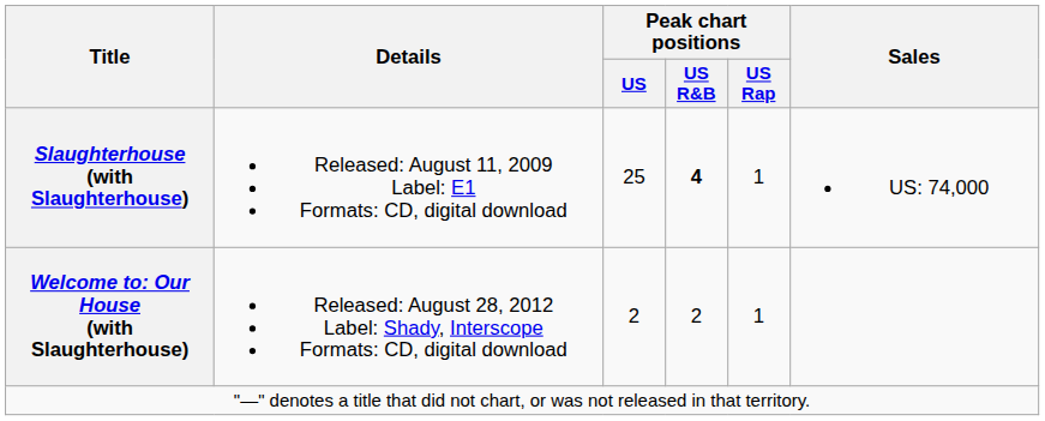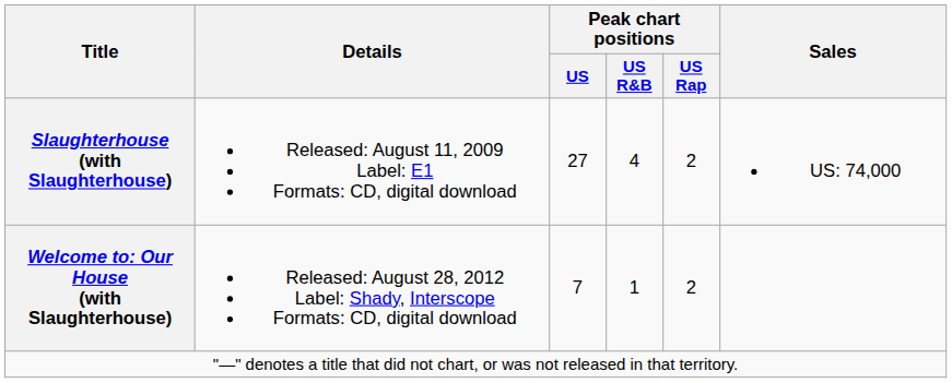 <table class="wikitable plainrowheaders" style="text-align:center;">
 <tr>
 <th scope="col" rowspan="2" style="width:10em;">Title</th>
 <th scope="col" rowspan="2" style="width:19em;">Details</th>
 <th scope="col" colspan="3">Peak chart positions</th>
 <th scope="col" rowspan="2" style="width:12em;">Sales</th>
 </tr>
 <tr>
 <th scope="col" style="width:3em;font-size:90%;"><a href='#'>US</a><br></th>
 <th scope="col" style="width:3em;font-size:90%;"><a href='#'>US R&B</a><br></th>
 <th scope="col" style="width:3em;font-size:90%;"><a href='#'>US<br>Rap</a><br></th>
 </tr>
 <tr>
 <th scope="row"><em><a href='#'>Slaughterhouse</a></em><br><span>(with <a href='#'>Slaughterhouse</a>)</span></th>
 <td><br><ul><li>Released: August 11, 2009</li><li>Label: <a href='#'>E1</a></li><li>Formats: CD, digital download</li></ul></td>
-<td>25</td>
-<td><strong>4</strong></td>
-<td>1</td>
+<td>27</td>
+<td>4</td>
+<td>2</td>
 <td><br><ul><li>US: 74,000</li></ul></td>
 </tr>
 <tr>
 <th scope="row"><em><a href='#'>Welcome to: Our House</a></em><br><span>(with Slaughterhouse)</span></th>
 <td><br><ul><li>Released: August 28, 2012</li><li>Label: <a href='#'>Shady</a>, <a href='#'>Interscope</a></li><li>Formats: CD, digital download</li></ul></td>
+<td>7</td>
+<td>1</td>
 <td>2</td>
-<td>2</td>
-<td>1</td>
 <td></td>
 </tr>
 <tr>
 <td colspan="14" style="font-size:90%">"—" denotes a title that did not chart, or was not released in that territory.</td>
 </tr>
 </table>
